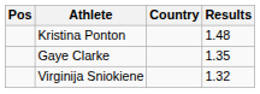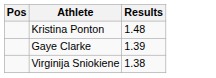 <table class="wikitable">
 <tr>
 <th>Pos</th>
 <th>Athlete</th>
-<th>Country</th>
 <th>Results</th>
 </tr>
 <tr>
 <td align="center"></td>
 <td>Kristina Ponton</td>
-<td></td>
 <td>1.48</td>
 </tr>
 <tr>
 <td align="center"></td>
 <td>Gaye Clarke</td>
-<td></td>
-<td>1.35</td>
+<td>1.39</td>
 </tr>
 <tr>
 <td align="center"></td>
 <td>Virginija Sniokiene</td>
-<td></td>
-<td>1.32</td>
+<td>1.38</td>
 </tr>
 </table>
